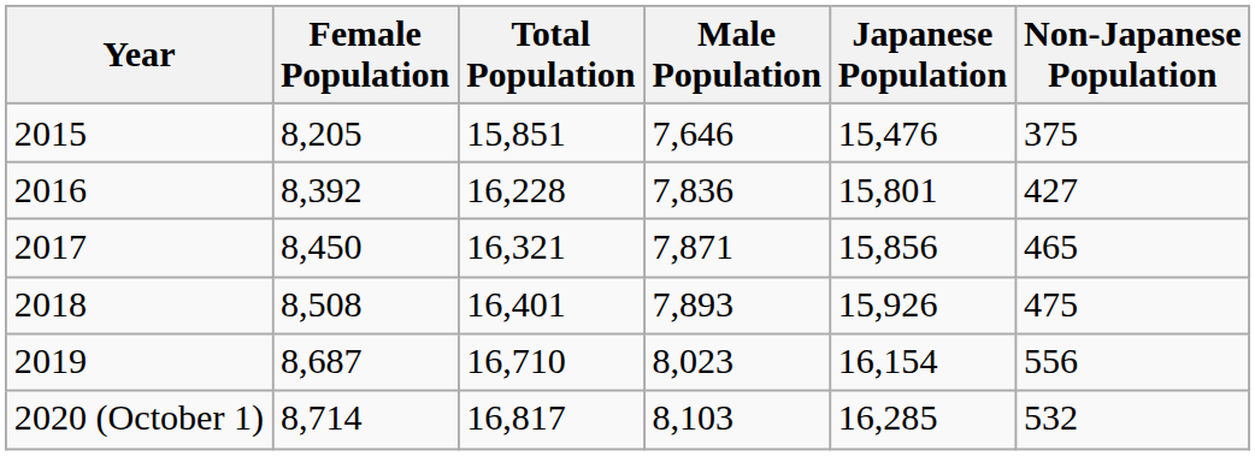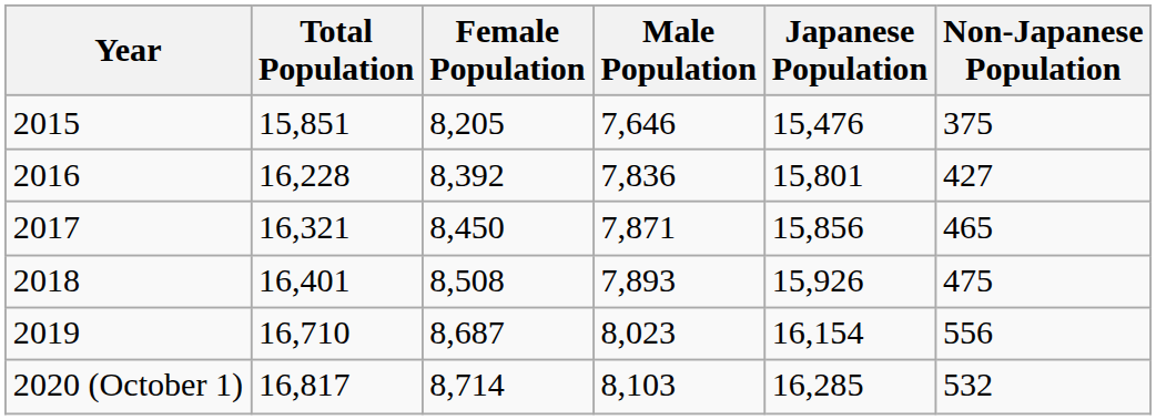 <table class="wikitable">
 <tr>
 <th>Year</th>
+<th>Total<br>Population</th>
 <th>Female<br>Population</th>
-<th>Total<br>Population</th>
 <th>Male<br>Population</th>
 <th>Japanese<br>Population</th>
 <th>Non-Japanese<br>Population</th>
 </tr>
 <tr>
 <td>2015</td>
+<td>15,851</td>
 <td>8,205</td>
-<td>15,851</td>
 <td>7,646</td>
 <td>15,476</td>
 <td>375</td>
 </tr>
 <tr>
 <td>2016</td>
+<td>16,228</td>
 <td>8,392</td>
-<td>16,228</td>
 <td>7,836</td>
 <td>15,801</td>
 <td>427</td>
 </tr>
 <tr>
 <td>2017</td>
+<td>16,321</td>
 <td>8,450</td>
-<td>16,321</td>
 <td>7,871</td>
 <td>15,856</td>
 <td>465</td>
 </tr>
 <tr>
 <td>2018</td>
+<td>16,401</td>
 <td>8,508</td>
-<td>16,401</td>
 <td>7,893</td>
 <td>15,926</td>
 <td>475</td>
 </tr>
 <tr>
 <td>2019</td>
+<td>16,710</td>
 <td>8,687</td>
-<td>16,710</td>
 <td>8,023</td>
 <td>16,154</td>
 <td>556</td>
 </tr>
 <tr>
 <td>2020 (October 1)</td>
+<td>16,817</td>
 <td>8,714</td>
-<td>16,817</td>
 <td>8,103</td>
 <td>16,285</td>
 <td>532</td>
 </tr>
 </table>
